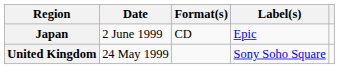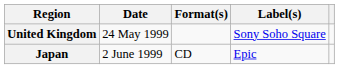 <table class="wikitable plainrowheaders">
 <tr>
 <th scope="col">Region</th>
 <th scope="col">Date</th>
 <th scope="col">Format(s)</th>
 <th scope="col">Label(s)</th>
 <th scope="col"></th>
 </tr>
 <tr>
+<th scope="row">United Kingdom</th>
+<td>24 May 1999</td>
+<td></td>
+<td><a href='#'>Sony Soho Square</a></td>
+<td></td>
+</tr>
+<tr>
 <th scope="row">Japan</th>
 <td>2 June 1999</td>
 <td>CD</td>
 <td><a href='#'>Epic</a></td>
 <td></td>
 </tr>
-<tr>
-<th scope="row">United Kingdom</th>
-<td>24 May 1999</td>
-<td></td>
-<td><a href='#'>Sony Soho Square</a></td>
-<td></td>
-</tr>
 </table>
